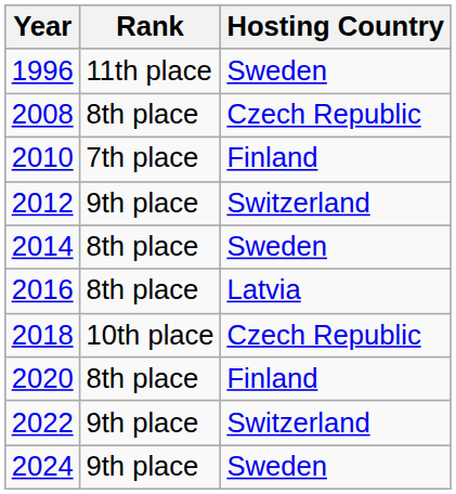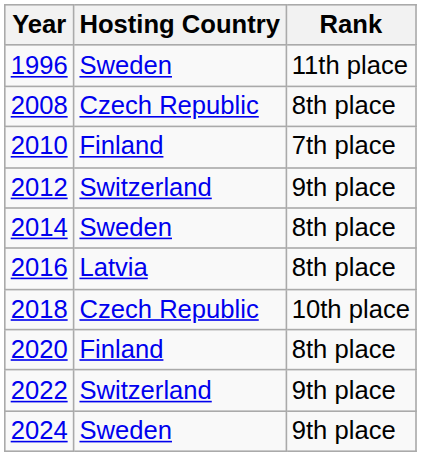 <table class="wikitable" style="text-align: center;">
 <tr>
 <th>Year</th>
+<th>Hosting Country</th>
 <th>Rank</th>
-<th>Hosting Country</th>
 </tr>
 <tr>
 <td><a href='#'>1996</a></td>
+<td align="left"> <a href='#'>Sweden</a></td>
 <td align="left">11th place</td>
-<td align="left"> <a href='#'>Sweden</a></td>
 </tr>
 <tr>
 <td><a href='#'>2008</a></td>
+<td align="left"> <a href='#'>Czech Republic</a></td>
 <td align="left">8th place</td>
-<td align="left"> <a href='#'>Czech Republic</a></td>
 </tr>
 <tr>
 <td><a href='#'>2010</a></td>
+<td align="left"> <a href='#'>Finland</a></td>
 <td align="left">7th place</td>
-<td align="left"> <a href='#'>Finland</a></td>
 </tr>
 <tr>
 <td><a href='#'>2012</a></td>
+<td align="left"> <a href='#'>Switzerland</a></td>
 <td align="left">9th place</td>
-<td align="left"> <a href='#'>Switzerland</a></td>
 </tr>
 <tr>
 <td><a href='#'>2014</a></td>
+<td align="left"> <a href='#'>Sweden</a></td>
 <td align="left">8th place</td>
-<td align="left"> <a href='#'>Sweden</a></td>
 </tr>
 <tr>
 <td><a href='#'>2016</a></td>
+<td align="left"> <a href='#'>Latvia</a></td>
 <td align="left">8th place</td>
-<td align="left"> <a href='#'>Latvia</a></td>
 </tr>
 <tr>
 <td><a href='#'>2018</a></td>
+<td align="left"> <a href='#'>Czech Republic</a></td>
 <td align="left">10th place</td>
-<td align="left"> <a href='#'>Czech Republic</a></td>
 </tr>
 <tr>
 <td><a href='#'>2020</a></td>
+<td align="left"> <a href='#'>Finland</a></td>
 <td align="left">8th place</td>
-<td align="left"> <a href='#'>Finland</a></td>
 </tr>
 <tr>
 <td><a href='#'>2022</a></td>
+<td align="left"> <a href='#'>Switzerland</a></td>
 <td align="left">9th place</td>
-<td align="left"> <a href='#'>Switzerland</a></td>
 </tr>
 <tr>
 <td><a href='#'>2024</a></td>
+<td align="left"> <a href='#'>Sweden</a></td>
 <td align="left">9th place</td>
-<td align="left"> <a href='#'>Sweden</a></td>
 </tr>
 </table>
